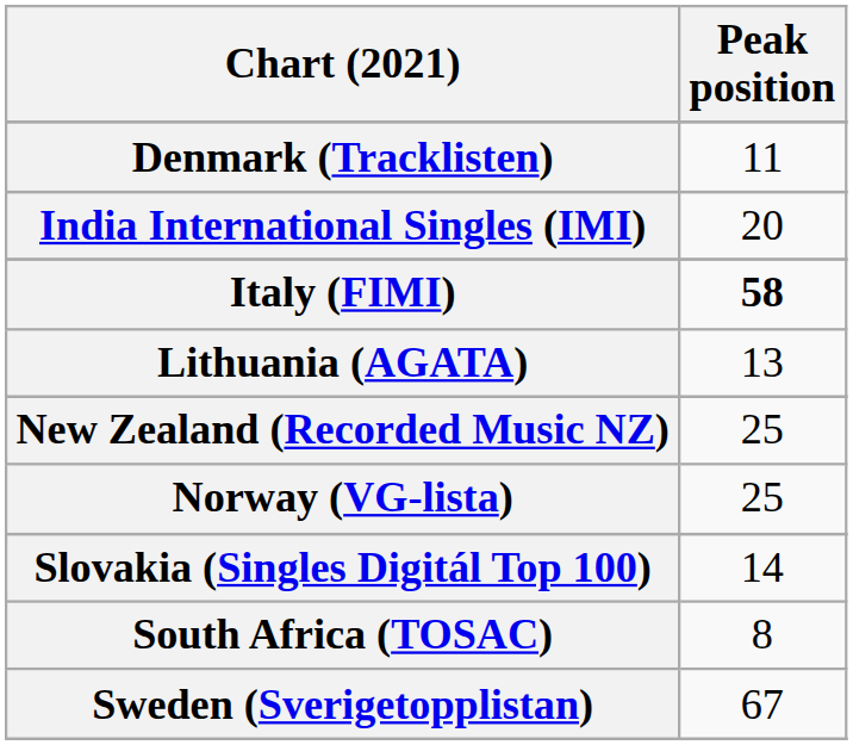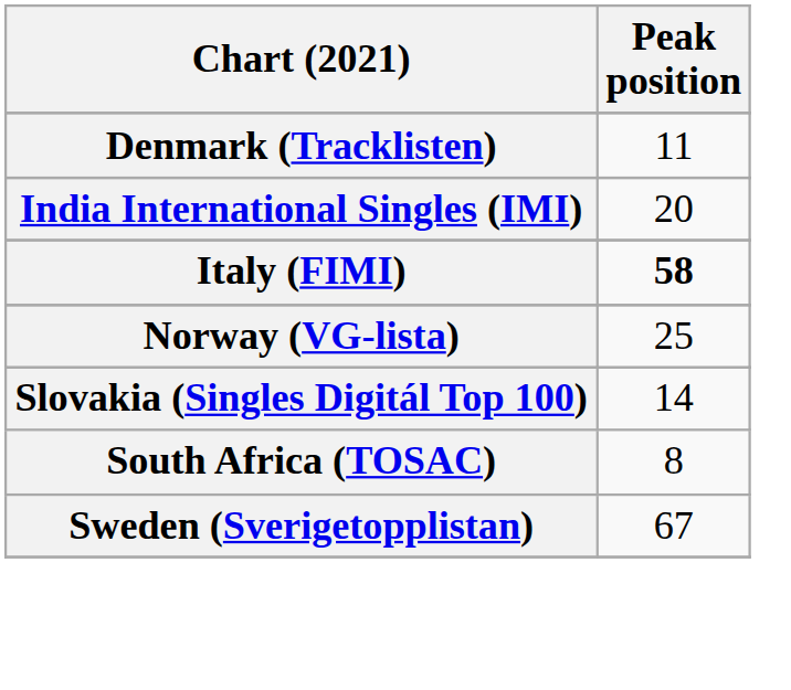 <table class="wikitable sortable plainrowheaders" style="text-align:center">
 <tr>
 <th scope="col">Chart (2021)</th>
 <th scope="col">Peak<br>position</th>
 </tr>
 <tr>
 </tr>
 <tr>
 </tr>
 <tr>
 </tr>
 <tr>
 </tr>
 <tr>
 <th scope="row">Denmark (<a href='#'>Tracklisten</a>)</th>
 <td>11</td>
 </tr>
 <tr>
 </tr>
 <tr>
 </tr>
 <tr>
 </tr>
 <tr>
 <th scope="row"><a href='#'>India International Singles</a> (<a href='#'>IMI</a>)</th>
 <td>20</td>
 </tr>
 <tr>
 </tr>
 <tr>
 <th scope="row">Italy (<a href='#'>FIMI</a>)</th>
 <td><strong>58</strong></td>
 </tr>
 <tr>
-<th scope="row">Lithuania (<a href='#'>AGATA</a>)</th>
-<td>13</td>
-</tr>
-<tr>
-</tr>
-<tr>
-<th scope="row">New Zealand (<a href='#'>Recorded Music NZ</a>)</th>
-<td>25</td>
 </tr>
 <tr>
 <th scope="row">Norway (<a href='#'>VG-lista</a>)</th>
 <td>25</td>
 </tr>
 <tr>
 </tr>
 <tr>
 <th scope="row">Slovakia (<a href='#'>Singles Digitál Top 100</a>)</th>
 <td>14</td>
 </tr>
 <tr>
 <th scope="row">South Africa (<a href='#'>TOSAC</a>)</th>
 <td>8</td>
 </tr>
 <tr>
 <th scope="row">Sweden (<a href='#'>Sverigetopplistan</a>)</th>
 <td>67</td>
 </tr>
 <tr>
 </tr>
 <tr>
 </tr>
 <tr>
 </tr>
 <tr>
 </tr>
 <tr>
 </tr>
 </table>
